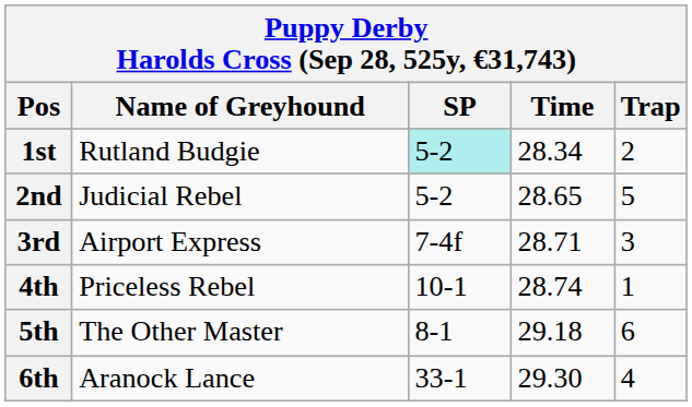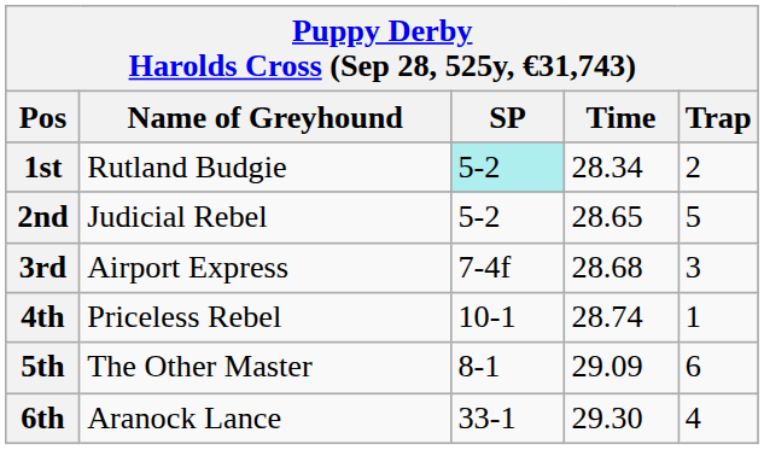 <table class="wikitable">
 <tr>
 <th colspan="6"><a href='#'>Puppy Derby</a><br> <a href='#'>Harolds Cross</a> (Sep 28, 525y, €31,743)</th>
 </tr>
 <tr>
 <th width=30>Pos</th>
 <th width=180>Name of Greyhound</th>
 <th width=50>SP</th>
 <th width=50>Time</th>
 <th width=30>Trap</th>
 </tr>
 <tr>
 <th>1st</th>
 <td>Rutland Budgie </td>
 <td style="background: paleturquoise;">5-2</td>
 <td>28.34</td>
 <td>2</td>
 </tr>
 <tr>
 <th>2nd</th>
 <td>Judicial Rebel</td>
 <td>5-2</td>
 <td>28.65</td>
 <td>5</td>
 </tr>
 <tr>
 <th>3rd</th>
 <td>Airport Express</td>
 <td>7-4f</td>
-<td>28.71</td>
+<td>28.68</td>
 <td>3</td>
 </tr>
 <tr>
 <th>4th</th>
 <td>Priceless Rebel</td>
 <td>10-1</td>
 <td>28.74</td>
 <td>1</td>
 </tr>
 <tr>
 <th>5th</th>
 <td>The Other Master</td>
 <td>8-1</td>
-<td>29.18</td>
+<td>29.09</td>
 <td>6</td>
 </tr>
 <tr>
 <th>6th</th>
 <td>Aranock Lance</td>
 <td>33-1</td>
 <td>29.30</td>
 <td>4</td>
 </tr>
 </table>
